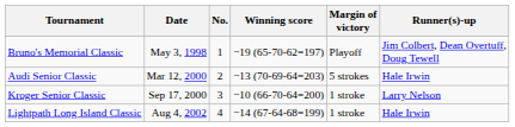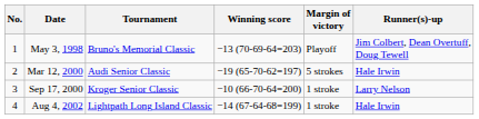 <table class="wikitable" style="font-size:95%;">
 <tr>
+<th>No.</th>
+<th>Date</th>
 <th>Tournament</th>
-<th>Date</th>
-<th>No.</th>
 <th>Winning score</th>
 <th>Margin of<br>victory</th>
 <th>Runner(s)-up</th>
 </tr>
 <tr>
+<td align=center>1</td>
+<td align=right>May 3, <a href='#'>1998</a></td>
 <td><a href='#'>Bruno's Memorial Classic</a></td>
-<td align=right>May 3, <a href='#'>1998</a></td>
-<td align=center>1</td>
-<td>−19 (65-70-62=197)</td>
+<td>−13 (70-69-64=203)</td>
 <td>Playoff</td>
 <td> <a href='#'>Jim Colbert</a>,  <a href='#'>Dean Overtuff</a>,<br> <a href='#'>Doug Tewell</a></td>
 </tr>
 <tr>
+<td align=center>2</td>
+<td align=right>Mar 12, <a href='#'>2000</a></td>
 <td><a href='#'>Audi Senior Classic</a></td>
-<td align=right>Mar 12, <a href='#'>2000</a></td>
-<td align=center>2</td>
-<td>−13 (70-69-64=203)</td>
+<td>−19 (65-70-62=197)</td>
 <td>5 strokes</td>
 <td> <a href='#'>Hale Irwin</a></td>
 </tr>
 <tr>
+<td align=center>3</td>
+<td align=right>Sep 17, 2000</td>
 <td><a href='#'>Kroger Senior Classic</a></td>
-<td align=right>Sep 17, 2000</td>
-<td align=center>3</td>
 <td>−10 (66-70-64=200)</td>
 <td>1 stroke</td>
 <td> <a href='#'>Larry Nelson</a></td>
 </tr>
 <tr>
+<td align=center>4</td>
+<td align=right>Aug 4, <a href='#'>2002</a></td>
 <td><a href='#'>Lightpath Long Island Classic</a></td>
-<td align=right>Aug 4, <a href='#'>2002</a></td>
-<td align=center>4</td>
 <td>−14 (67-64-68=199)</td>
 <td>1 stroke</td>
 <td> <a href='#'>Hale Irwin</a></td>
 </tr>
 </table>
